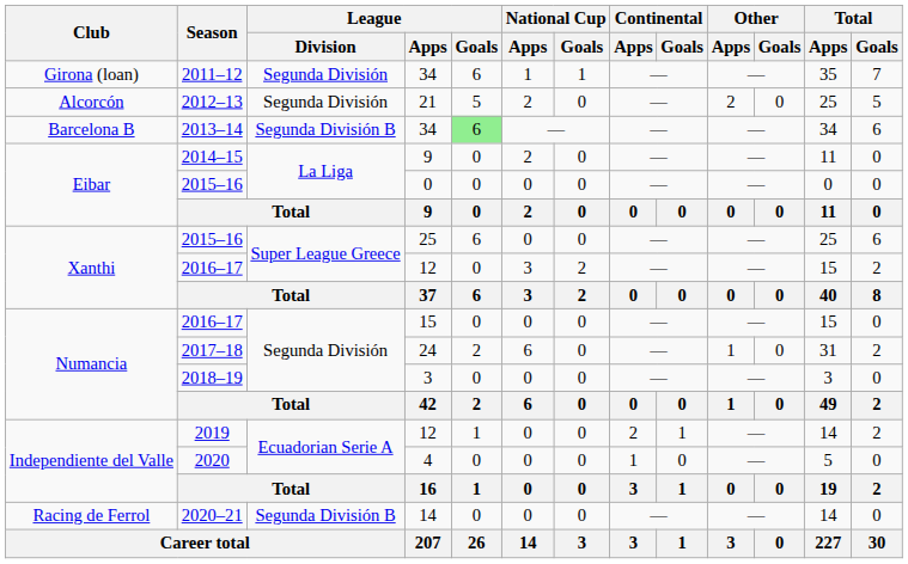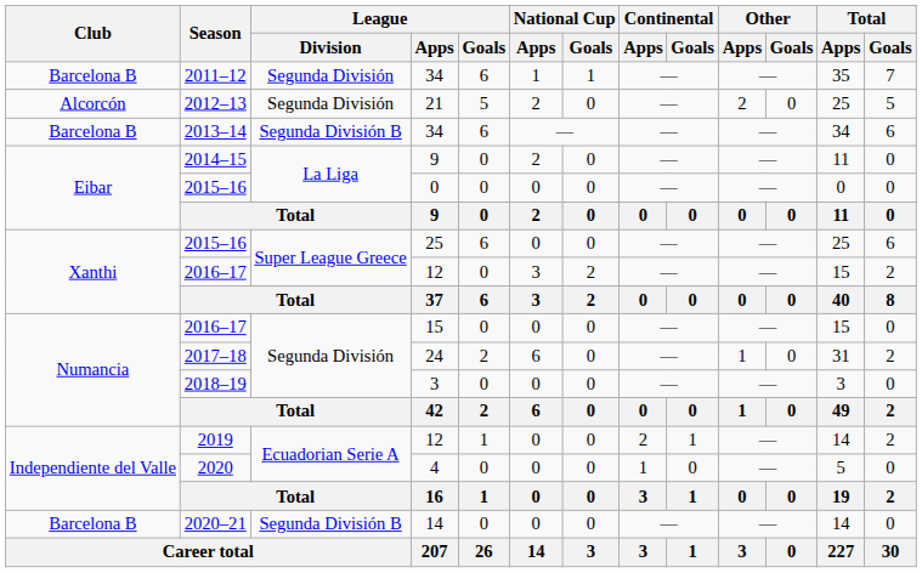 <table class="wikitable" style="text-align:center">
 <tr>
 <th rowspan="2">Club</th>
 <th rowspan="2">Season</th>
 <th colspan="3">League</th>
 <th colspan="2">National Cup</th>
 <th colspan="2">Continental</th>
 <th colspan="2">Other</th>
 <th colspan="2">Total</th>
 </tr>
 <tr>
 <th>Division</th>
 <th>Apps</th>
 <th>Goals</th>
 <th>Apps</th>
 <th>Goals</th>
 <th>Apps</th>
 <th>Goals</th>
 <th>Apps</th>
 <th>Goals</th>
 <th>Apps</th>
 <th>Goals</th>
 </tr>
 <tr>
-<td><a href='#'>Girona</a> (loan)</td>
+<td><a href='#'>Barcelona B</a></td>
 <td><a href='#'>2011–12</a></td>
 <td><a href='#'>Segunda División</a></td>
 <td>34</td>
 <td>6</td>
 <td>1</td>
 <td>1</td>
 <td colspan="2">—</td>
 <td colspan="2">—</td>
 <td>35</td>
 <td>7</td>
 </tr>
 <tr>
 <td><a href='#'>Alcorcón</a></td>
 <td><a href='#'>2012–13</a></td>
 <td>Segunda División</td>
 <td>21</td>
 <td>5</td>
 <td>2</td>
 <td>0</td>
 <td colspan="2">—</td>
 <td>2</td>
 <td>0</td>
 <td>25</td>
 <td>5</td>
 </tr>
 <tr>
 <td><a href='#'>Barcelona B</a></td>
 <td><a href='#'>2013–14</a></td>
 <td><a href='#'>Segunda División B</a></td>
 <td>34</td>
-<td style="background: lightgreen;">6</td>
+<td>6</td>
 <td colspan="2">—</td>
 <td colspan="2">—</td>
 <td colspan="2">—</td>
 <td>34</td>
 <td>6</td>
 </tr>
 <tr>
 <td rowspan="3"><a href='#'>Eibar</a></td>
 <td><a href='#'>2014–15</a></td>
 <td rowspan="2"><a href='#'>La Liga</a></td>
 <td>9</td>
 <td>0</td>
 <td>2</td>
 <td>0</td>
 <td colspan="2">—</td>
 <td colspan="2">—</td>
 <td>11</td>
 <td>0</td>
 </tr>
 <tr>
 <td><a href='#'>2015–16</a></td>
 <td>0</td>
 <td>0</td>
 <td>0</td>
 <td>0</td>
 <td colspan="2">—</td>
 <td colspan="2">—</td>
 <td>0</td>
 <td>0</td>
 </tr>
 <tr>
 <th colspan="2">Total</th>
 <th>9</th>
 <th>0</th>
 <th>2</th>
 <th>0</th>
 <th>0</th>
 <th>0</th>
 <th>0</th>
 <th>0</th>
 <th>11</th>
 <th>0</th>
 </tr>
 <tr>
 <td rowspan="3"><a href='#'>Xanthi</a></td>
 <td><a href='#'>2015–16</a></td>
 <td rowspan="2"><a href='#'>Super League Greece</a></td>
 <td>25</td>
 <td>6</td>
 <td>0</td>
 <td>0</td>
 <td colspan="2">—</td>
 <td colspan="2">—</td>
 <td>25</td>
 <td>6</td>
 </tr>
 <tr>
 <td><a href='#'>2016–17</a></td>
 <td>12</td>
 <td>0</td>
 <td>3</td>
 <td>2</td>
 <td colspan="2">—</td>
 <td colspan="2">—</td>
 <td>15</td>
 <td>2</td>
 </tr>
 <tr>
 <th colspan="2">Total</th>
 <th>37</th>
 <th>6</th>
 <th>3</th>
 <th>2</th>
 <th>0</th>
 <th>0</th>
 <th>0</th>
 <th>0</th>
 <th>40</th>
 <th>8</th>
 </tr>
 <tr>
 <td rowspan="4"><a href='#'>Numancia</a></td>
 <td><a href='#'>2016–17</a></td>
 <td rowspan="3">Segunda División</td>
 <td>15</td>
 <td>0</td>
 <td>0</td>
 <td>0</td>
 <td colspan="2">—</td>
 <td colspan="2">—</td>
 <td>15</td>
 <td>0</td>
 </tr>
 <tr>
 <td><a href='#'>2017–18</a></td>
 <td>24</td>
 <td>2</td>
 <td>6</td>
 <td>0</td>
 <td colspan="2">—</td>
 <td>1</td>
 <td>0</td>
 <td>31</td>
 <td>2</td>
 </tr>
 <tr>
 <td><a href='#'>2018–19</a></td>
 <td>3</td>
 <td>0</td>
 <td>0</td>
 <td>0</td>
 <td colspan="2">—</td>
 <td colspan="2">—</td>
 <td>3</td>
 <td>0</td>
 </tr>
 <tr>
 <th colspan="2">Total</th>
 <th>42</th>
 <th>2</th>
 <th>6</th>
 <th>0</th>
 <th>0</th>
 <th>0</th>
 <th>1</th>
 <th>0</th>
 <th>49</th>
 <th>2</th>
 </tr>
 <tr>
 <td rowspan="3"><a href='#'>Independiente del Valle</a></td>
 <td><a href='#'>2019</a></td>
 <td rowspan="2"><a href='#'>Ecuadorian Serie A</a></td>
 <td>12</td>
 <td>1</td>
 <td>0</td>
 <td>0</td>
 <td>2</td>
 <td>1</td>
 <td colspan="2">—</td>
 <td>14</td>
 <td>2</td>
 </tr>
 <tr>
 <td><a href='#'>2020</a></td>
 <td>4</td>
 <td>0</td>
 <td>0</td>
 <td>0</td>
 <td>1</td>
 <td>0</td>
 <td colspan="2">—</td>
 <td>5</td>
 <td>0</td>
 </tr>
 <tr>
 <th colspan="2">Total</th>
 <th>16</th>
 <th>1</th>
 <th>0</th>
 <th>0</th>
 <th>3</th>
 <th>1</th>
 <th>0</th>
 <th>0</th>
 <th>19</th>
 <th>2</th>
 </tr>
 <tr>
-<td><a href='#'>Racing de Ferrol</a></td>
+<td><a href='#'>Barcelona B</a></td>
 <td><a href='#'>2020–21</a></td>
 <td><a href='#'>Segunda División B</a></td>
 <td>14</td>
 <td>0</td>
 <td>0</td>
 <td>0</td>
 <td colspan="2">—</td>
 <td colspan="2">—</td>
 <td>14</td>
 <td>0</td>
 </tr>
 <tr>
 <th colspan="3">Career total</th>
 <th>207</th>
 <th>26</th>
 <th>14</th>
 <th>3</th>
 <th>3</th>
 <th>1</th>
 <th>3</th>
 <th>0</th>
 <th>227</th>
 <th>30</th>
 </tr>
 </table>
